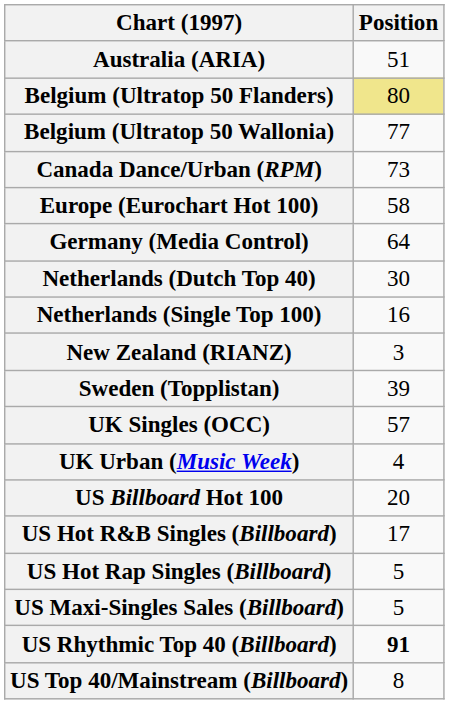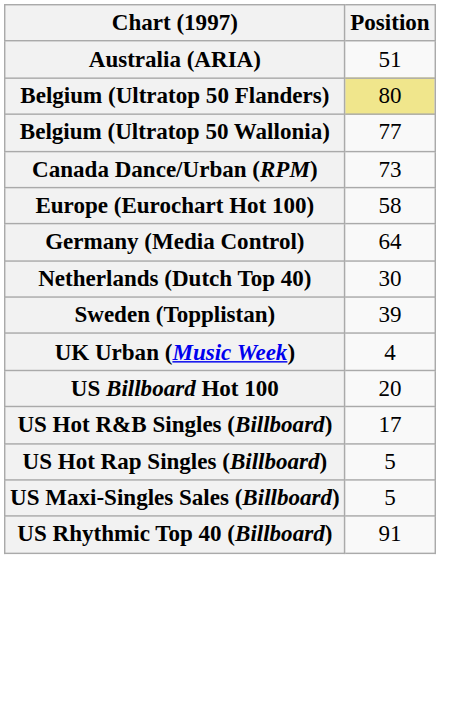 <table class="wikitable sortable plainrowheaders" style="text-align:center">
 <tr>
 <th scope="col">Chart (1997)</th>
 <th scope="col">Position</th>
 </tr>
 <tr>
 <th scope="row">Australia (ARIA)</th>
 <td>51</td>
 </tr>
 <tr>
 <th scope="row">Belgium (Ultratop 50 Flanders)</th>
 <td style="background: khaki;">80</td>
 </tr>
 <tr>
 <th scope="row">Belgium (Ultratop 50 Wallonia)</th>
 <td>77</td>
 </tr>
 <tr>
 <th scope="row">Canada Dance/Urban (<em>RPM</em>)</th>
 <td>73</td>
 </tr>
 <tr>
 <th scope="row">Europe (Eurochart Hot 100)</th>
 <td>58</td>
 </tr>
 <tr>
 <th scope="row">Germany (Media Control)</th>
 <td>64</td>
 </tr>
 <tr>
 <th scope="row">Netherlands (Dutch Top 40)</th>
 <td>30</td>
 </tr>
 <tr>
-<th scope="row">Netherlands (Single Top 100)</th>
-<td>16</td>
-</tr>
-<tr>
-<th scope="row">New Zealand (RIANZ)</th>
-<td>3</td>
-</tr>
-<tr>
 <th scope="row">Sweden (Topplistan)</th>
 <td>39</td>
-</tr>
-<tr>
-<th scope="row">UK Singles (OCC)</th>
-<td>57</td>
 </tr>
 <tr>
 <th scope="row">UK Urban (<em><a href='#'>Music Week</a></em>)</th>
 <td>4</td>
 </tr>
 <tr>
 <th scope="row">US <em>Billboard</em> Hot 100</th>
 <td>20</td>
 </tr>
 <tr>
 <th scope="row">US Hot R&B Singles (<em>Billboard</em>)</th>
 <td>17</td>
 </tr>
 <tr>
 <th scope="row">US Hot Rap Singles (<em>Billboard</em>)</th>
 <td>5</td>
 </tr>
 <tr>
 <th scope="row">US Maxi-Singles Sales (<em>Billboard</em>)</th>
 <td>5</td>
 </tr>
 <tr>
 <th scope="row">US Rhythmic Top 40 (<em>Billboard</em>)</th>
-<td><strong>91</strong></td>
-</tr>
-<tr>
-<th scope="row">US Top 40/Mainstream (<em>Billboard</em>)</th>
-<td>8</td>
+<td>91</td>
 </tr>
 </table>
